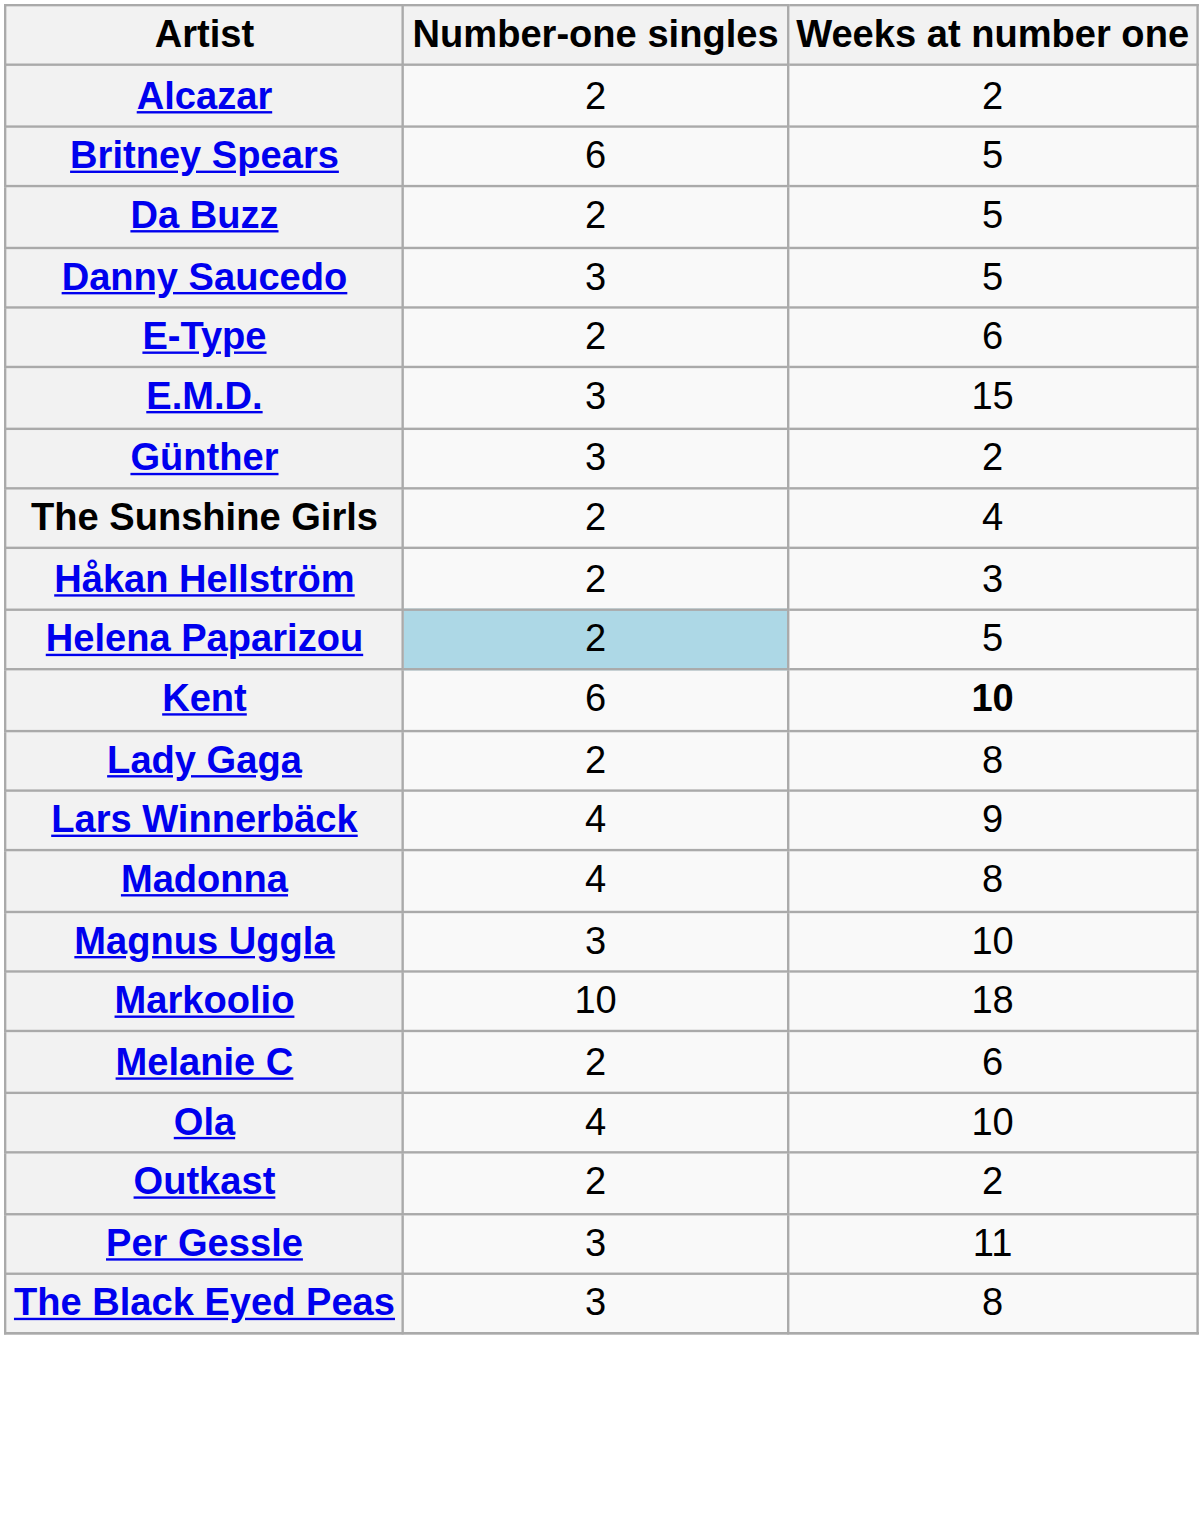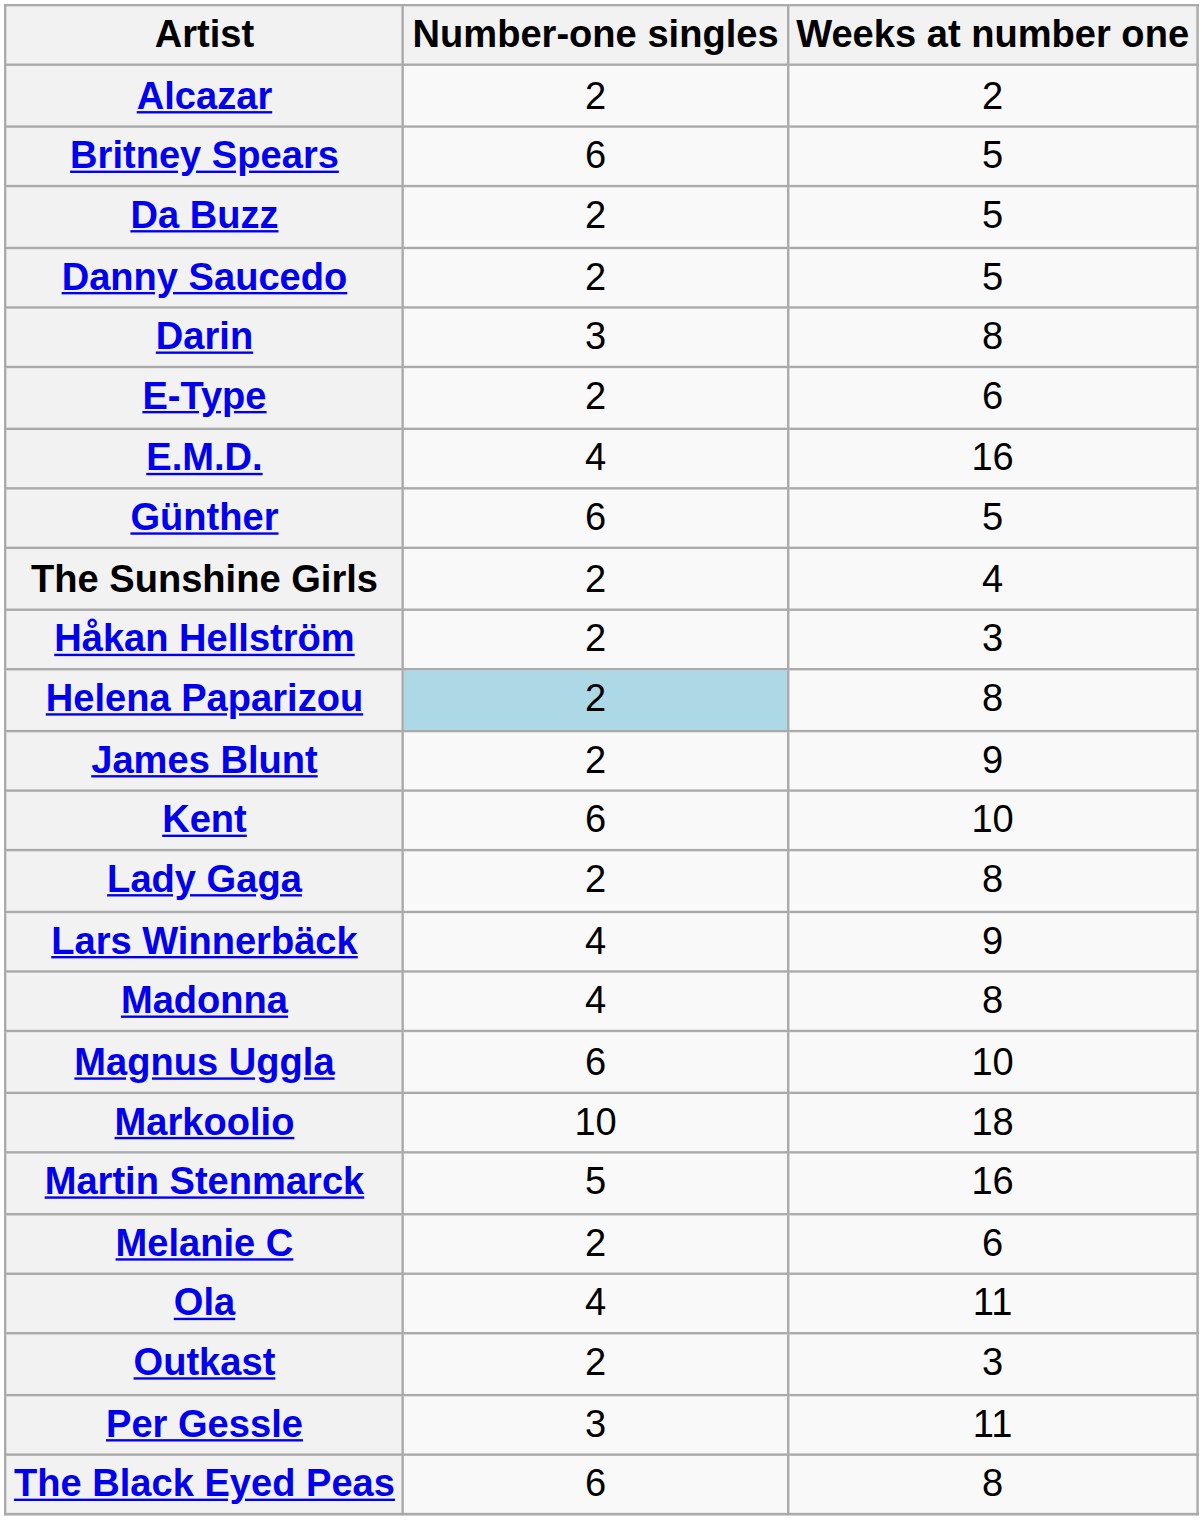 <table class="wikitable plainrowheaders sortable">
 <tr>
 <th scope=col>Artist</th>
 <th scope=col>Number-one singles</th>
 <th scope=col>Weeks at number one</th>
 </tr>
 <tr>
 <th scope=row><a href='#'>Alcazar</a></th>
 <td align=center>2</td>
 <td align=center>2</td>
 </tr>
 <tr>
 <th scope=row><a href='#'>Britney Spears</a></th>
 <td align=center>6</td>
 <td align=center>5</td>
 </tr>
 <tr>
 <th scope=row><a href='#'>Da Buzz</a></th>
 <td align=center>2</td>
 <td align=center>5</td>
 </tr>
 <tr>
 <th scope=row><a href='#'>Danny Saucedo</a></th>
+<td align=center>2</td>
+<td align=center>5</td>
+</tr>
+<tr>
+<th scope=row><a href='#'>Darin</a></th>
 <td align=center>3</td>
-<td align=center>5</td>
+<td align=center>8</td>
 </tr>
 <tr>
 <th scope=row><a href='#'>E-Type</a></th>
 <td align=center>2</td>
 <td align=center>6</td>
 </tr>
 <tr>
 <th scope=row><a href='#'>E.M.D.</a></th>
-<td align=center>3</td>
-<td align=center>15</td>
+<td align=center>4</td>
+<td align=center>16</td>
 </tr>
 <tr>
 <th scope=row><a href='#'>Günther</a></th>
-<td align=center>3</td>
-<td align=center>2</td>
+<td align=center>6</td>
+<td align=center>5</td>
 </tr>
 <tr>
 <th scope=row>The Sunshine Girls</th>
 <td align=center>2</td>
 <td align=center>4</td>
 </tr>
 <tr>
 <th scope=row><a href='#'>Håkan Hellström</a></th>
 <td align=center>2</td>
 <td align=center>3</td>
 </tr>
 <tr>
 <th scope=row><a href='#'>Helena Paparizou</a></th>
 <td align=center style="background: lightblue;">2</td>
-<td align=center>5</td>
+<td align=center>8</td>
+</tr>
+<tr>
+<th scope=row><a href='#'>James Blunt</a></th>
+<td align=center>2</td>
+<td align=center>9</td>
 </tr>
 <tr>
 <th scope=row><a href='#'>Kent</a></th>
 <td align=center>6</td>
-<td align=center><strong>10</strong></td>
+<td align=center>10</td>
 </tr>
 <tr>
 <th scope=row><a href='#'>Lady Gaga</a></th>
 <td align=center>2</td>
 <td align=center>8</td>
 </tr>
 <tr>
 <th scope=row><a href='#'>Lars Winnerbäck</a></th>
 <td align=center>4</td>
 <td align=center>9</td>
 </tr>
 <tr>
 <th scope=row><a href='#'>Madonna</a></th>
 <td align=center>4</td>
 <td align=center>8</td>
 </tr>
 <tr>
 <th scope=row><a href='#'>Magnus Uggla</a></th>
-<td align=center>3</td>
+<td align=center>6</td>
 <td align=center>10</td>
 </tr>
 <tr>
 <th scope=row><a href='#'>Markoolio</a></th>
 <td align=center>10</td>
 <td align=center>18</td>
+</tr>
+<tr>
+<th scope=row><a href='#'>Martin Stenmarck</a></th>
+<td align=center>5</td>
+<td align=center>16</td>
 </tr>
 <tr>
 <th scope=row><a href='#'>Melanie C</a></th>
 <td align=center>2</td>
 <td align=center>6</td>
 </tr>
 <tr>
 <th scope=row><a href='#'>Ola</a></th>
 <td align=center>4</td>
-<td align=center>10</td>
+<td align=center>11</td>
 </tr>
 <tr>
 <th scope=row><a href='#'>Outkast</a></th>
 <td align=center>2</td>
-<td align=center>2</td>
+<td align=center>3</td>
 </tr>
 <tr>
 <th scope=row><a href='#'>Per Gessle</a></th>
 <td align=center>3</td>
 <td align=center>11</td>
 </tr>
 <tr>
 <th scope=row><a href='#'>The Black Eyed Peas</a></th>
-<td align=center>3</td>
+<td align=center>6</td>
 <td align=center>8</td>
 </tr>
 <tr>
 </tr>
 </table>
